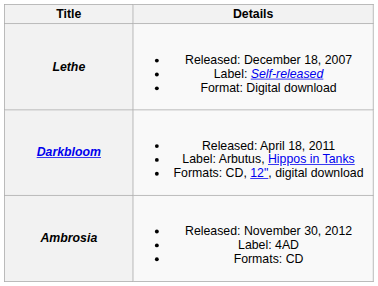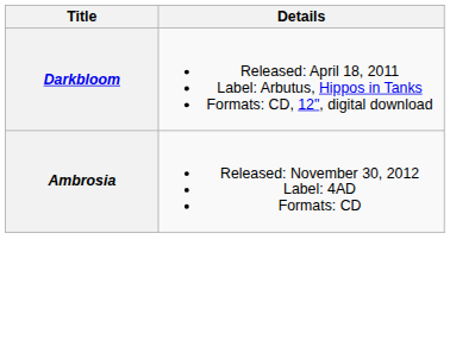 <table class="wikitable plainrowheaders" style="text-align:center">
 <tr>
 <th scope="col" style="width:10em;">Title</th>
 <th scope="col" style="width:19em;">Details</th>
-</tr>
-<tr>
-<th scope="row"><em>Lethe</em></th>
-<td><br><ul><li>Released: December 18, 2007</li><li>Label: <a href='#'><em>Self-released</em></a></li><li>Format: Digital download</li></ul></td>
 </tr>
 <tr>
 <th scope="row"><em><a href='#'>Darkbloom</a></em> <br> </th>
 <td><br><ul><li>Released: April 18, 2011</li><li>Label: Arbutus, <a href='#'>Hippos in Tanks</a></li><li>Formats: CD, <a href='#'>12"</a>, digital download</li></ul></td>
 </tr>
 <tr>
 <th scope="row"><em>Ambrosia</em></th>
 <td><br><ul><li>Released: November 30, 2012</li><li>Label: 4AD</li><li>Formats: CD</li></ul></td>
 </tr>
 </table>
